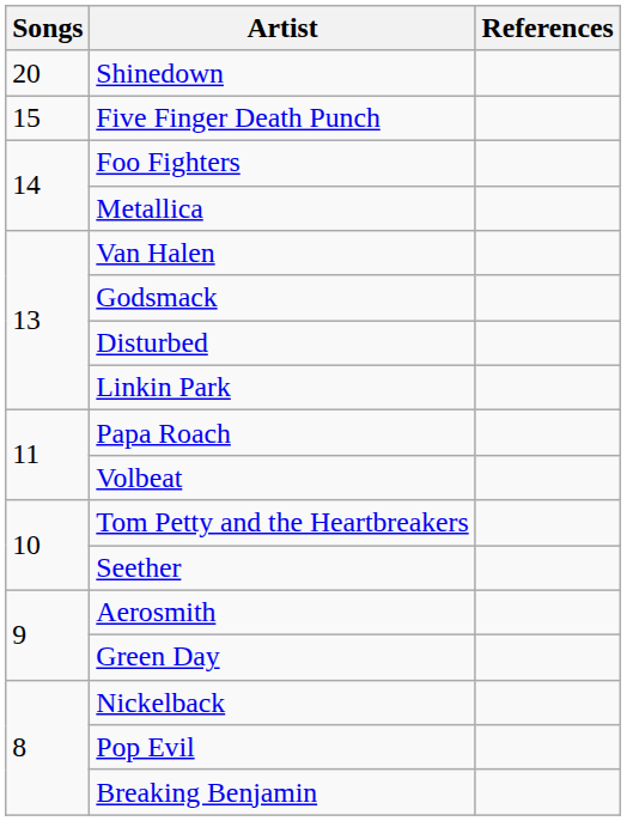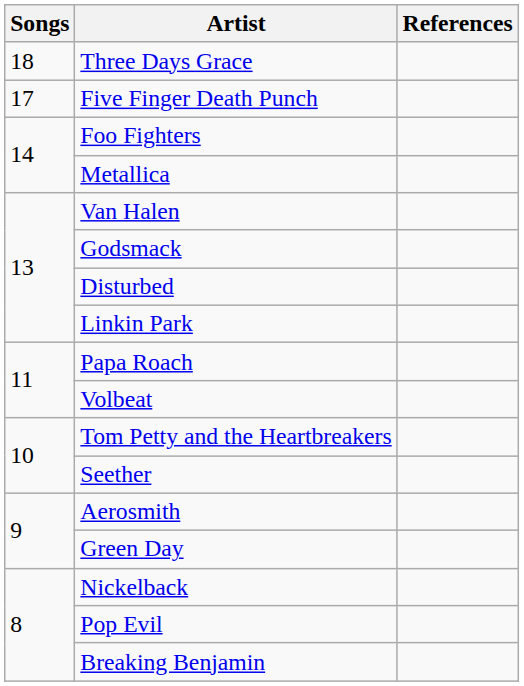 <table class="wikitable">
 <tr>
 <th>Songs</th>
 <th>Artist</th>
 <th>References</th>
 </tr>
 <tr>
-<td>20</td>
-<td><a href='#'>Shinedown</a></td>
+<td>18</td>
+<td><a href='#'>Three Days Grace</a></td>
 <td></td>
 </tr>
 <tr>
-<td>15</td>
+<td>17</td>
 <td><a href='#'>Five Finger Death Punch</a></td>
 <td></td>
 </tr>
 <tr>
 <td rowspan=2>14</td>
 <td><a href='#'>Foo Fighters</a></td>
 <td></td>
 </tr>
 <tr>
 <td><a href='#'>Metallica</a></td>
 <td></td>
 </tr>
 <tr>
 <td rowspan="4">13</td>
 <td><a href='#'>Van Halen</a></td>
 <td></td>
 </tr>
 <tr>
 <td><a href='#'>Godsmack</a></td>
 <td></td>
 </tr>
 <tr>
 <td><a href='#'>Disturbed</a></td>
 <td></td>
 </tr>
 <tr>
 <td><a href='#'>Linkin Park</a></td>
 <td></td>
 </tr>
 <tr>
 <td rowspan="2">11</td>
 <td><a href='#'>Papa Roach</a></td>
 <td></td>
 </tr>
 <tr>
 <td><a href='#'>Volbeat</a></td>
 <td></td>
 </tr>
 <tr>
 <td rowspan="2">10</td>
 <td><a href='#'>Tom Petty and the Heartbreakers</a></td>
 <td></td>
 </tr>
 <tr>
 <td><a href='#'>Seether</a></td>
 <td></td>
 </tr>
 <tr>
 <td rowspan="2">9</td>
 <td><a href='#'>Aerosmith</a></td>
 <td></td>
 </tr>
 <tr>
 <td><a href='#'>Green Day</a></td>
 <td></td>
 </tr>
 <tr>
 <td rowspan=3>8</td>
 <td><a href='#'>Nickelback</a></td>
 <td></td>
 </tr>
 <tr>
 <td><a href='#'>Pop Evil</a></td>
 <td></td>
 </tr>
 <tr>
 <td><a href='#'>Breaking Benjamin</a></td>
 <td></td>
 </tr>
 </table>
